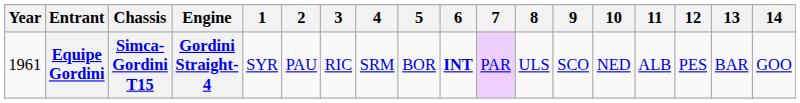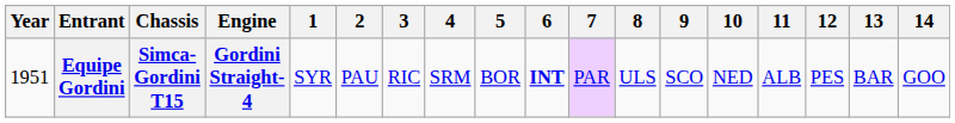 <table class="wikitable" style="text-align:center; font-size:90%">
 <tr>
 <th>Year</th>
 <th>Entrant</th>
 <th>Chassis</th>
 <th>Engine</th>
 <th>1</th>
 <th>2</th>
 <th>3</th>
 <th>4</th>
 <th>5</th>
 <th>6</th>
 <th>7</th>
 <th>8</th>
 <th>9</th>
 <th>10</th>
 <th>11</th>
 <th>12</th>
 <th>13</th>
 <th>14</th>
 </tr>
 <tr>
-<td>1961</td>
+<td>1951</td>
 <th><a href='#'>Equipe Gordini</a></th>
 <th><a href='#'>Simca-Gordini</a> <a href='#'>T15</a></th>
 <th><a href='#'>Gordini</a> <a href='#'>Straight-4</a></th>
 <td><a href='#'>SYR</a></td>
 <td><a href='#'>PAU</a></td>
 <td><a href='#'>RIC</a></td>
 <td><a href='#'>SRM</a></td>
 <td><a href='#'>BOR</a></td>
 <td><strong><a href='#'>INT</a></strong></td>
 <td style="background:#EFCFFF;"><a href='#'>PAR</a><br></td>
 <td><a href='#'>ULS</a></td>
 <td><a href='#'>SCO</a></td>
 <td><a href='#'>NED</a></td>
 <td><a href='#'>ALB</a></td>
 <td><a href='#'>PES</a></td>
 <td><a href='#'>BAR</a></td>
 <td><a href='#'>GOO</a></td>
 </tr>
 </table>
